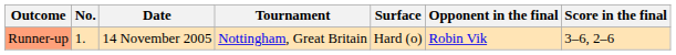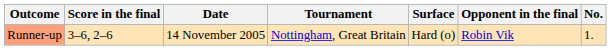 <table class="wikitable">
 <tr>
 <th>Outcome</th>
-<th>No.</th>
+<th>Score in the final</th>
 <th>Date</th>
 <th>Tournament</th>
 <th>Surface</th>
 <th>Opponent in the final</th>
-<th>Score in the final</th>
+<th>No.</th>
 </tr>
 <tr bgcolor=moccasin>
 <td bgcolor=FFA07A>Runner-up</td>
-<td>1.</td>
+<td>3–6, 2–6</td>
 <td>14 November 2005</td>
 <td><a href='#'>Nottingham</a>, Great Britain</td>
 <td>Hard (o)</td>
 <td> <a href='#'>Robin Vik</a></td>
-<td>3–6, 2–6</td>
+<td>1.</td>
 </tr>
 </table>
